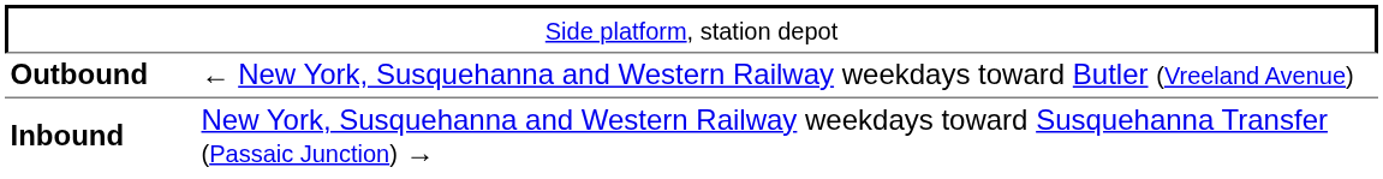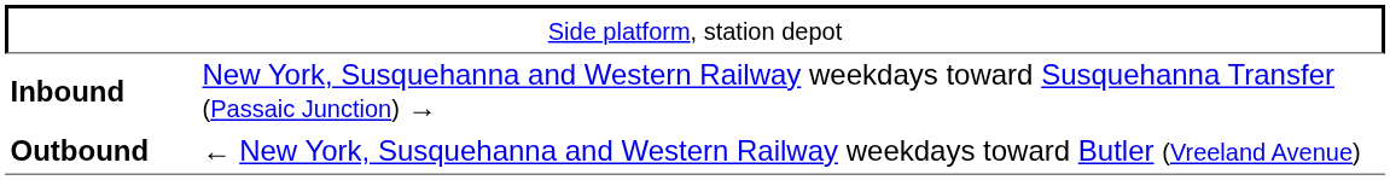 <table cellspacing=0 cellpadding=3>
 <tr>
 <td style="border-bottom:solid 1px gray;border-right:solid 2px black;border-left:solid 2px black;border-top:solid 2px black;text-align:center;" colspan=2><small><a href='#'>Side platform</a>, station depot</small></td>
 </tr>
 <tr>
+<td width=100><strong>Inbound</strong></td>
+<td width=650>  <a href='#'>New York, Susquehanna and Western Railway</a> weekdays toward <a href='#'>Susquehanna Transfer</a> <small>(<a href='#'>Passaic Junction</a>)</small> →</td>
+</tr>
+<tr>
 <td style="border-bottom:solid 1px gray;"><strong>Outbound</strong></td>
 <td style="border-bottom:solid 1px gray;">← <a href='#'>New York, Susquehanna and Western Railway</a> weekdays toward <a href='#'>Butler</a> <small>(<a href='#'>Vreeland Avenue</a>)</small></td>
 </tr>
-<tr>
-<td width=100><strong>Inbound</strong></td>
-<td width=650>  <a href='#'>New York, Susquehanna and Western Railway</a> weekdays toward <a href='#'>Susquehanna Transfer</a> <small>(<a href='#'>Passaic Junction</a>)</small> →</td>
-</tr>
 </table>
